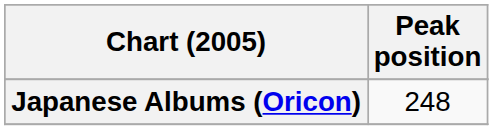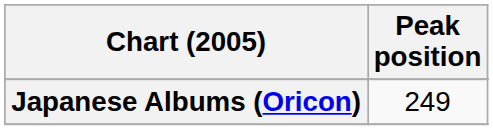 <table class="wikitable sortable plainrowheaders" style="text-align:center;">
 <tr>
 <th scope="col">Chart (2005)</th>
 <th scope="col">Peak<br>position</th>
 </tr>
 <tr>
 </tr>
 <tr>
 </tr>
 <tr>
 <th scope="row">Japanese Albums (<a href='#'>Oricon</a>)</th>
-<td style="text-align:center;">248</td>
+<td style="text-align:center;">249</td>
 </tr>
 <tr>
 </tr>
 </table>
